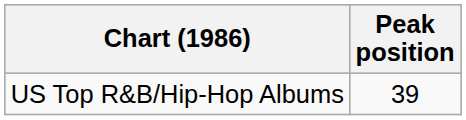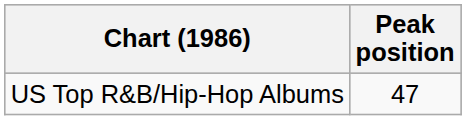 <table class="wikitable">
 <tr>
 <th>Chart (1986)</th>
 <th>Peak<br>position</th>
 </tr>
 <tr>
 <td>US Top R&B/Hip-Hop Albums</td>
-<td align="center">39</td>
+<td align="center">47</td>
 </tr>
 </table>
